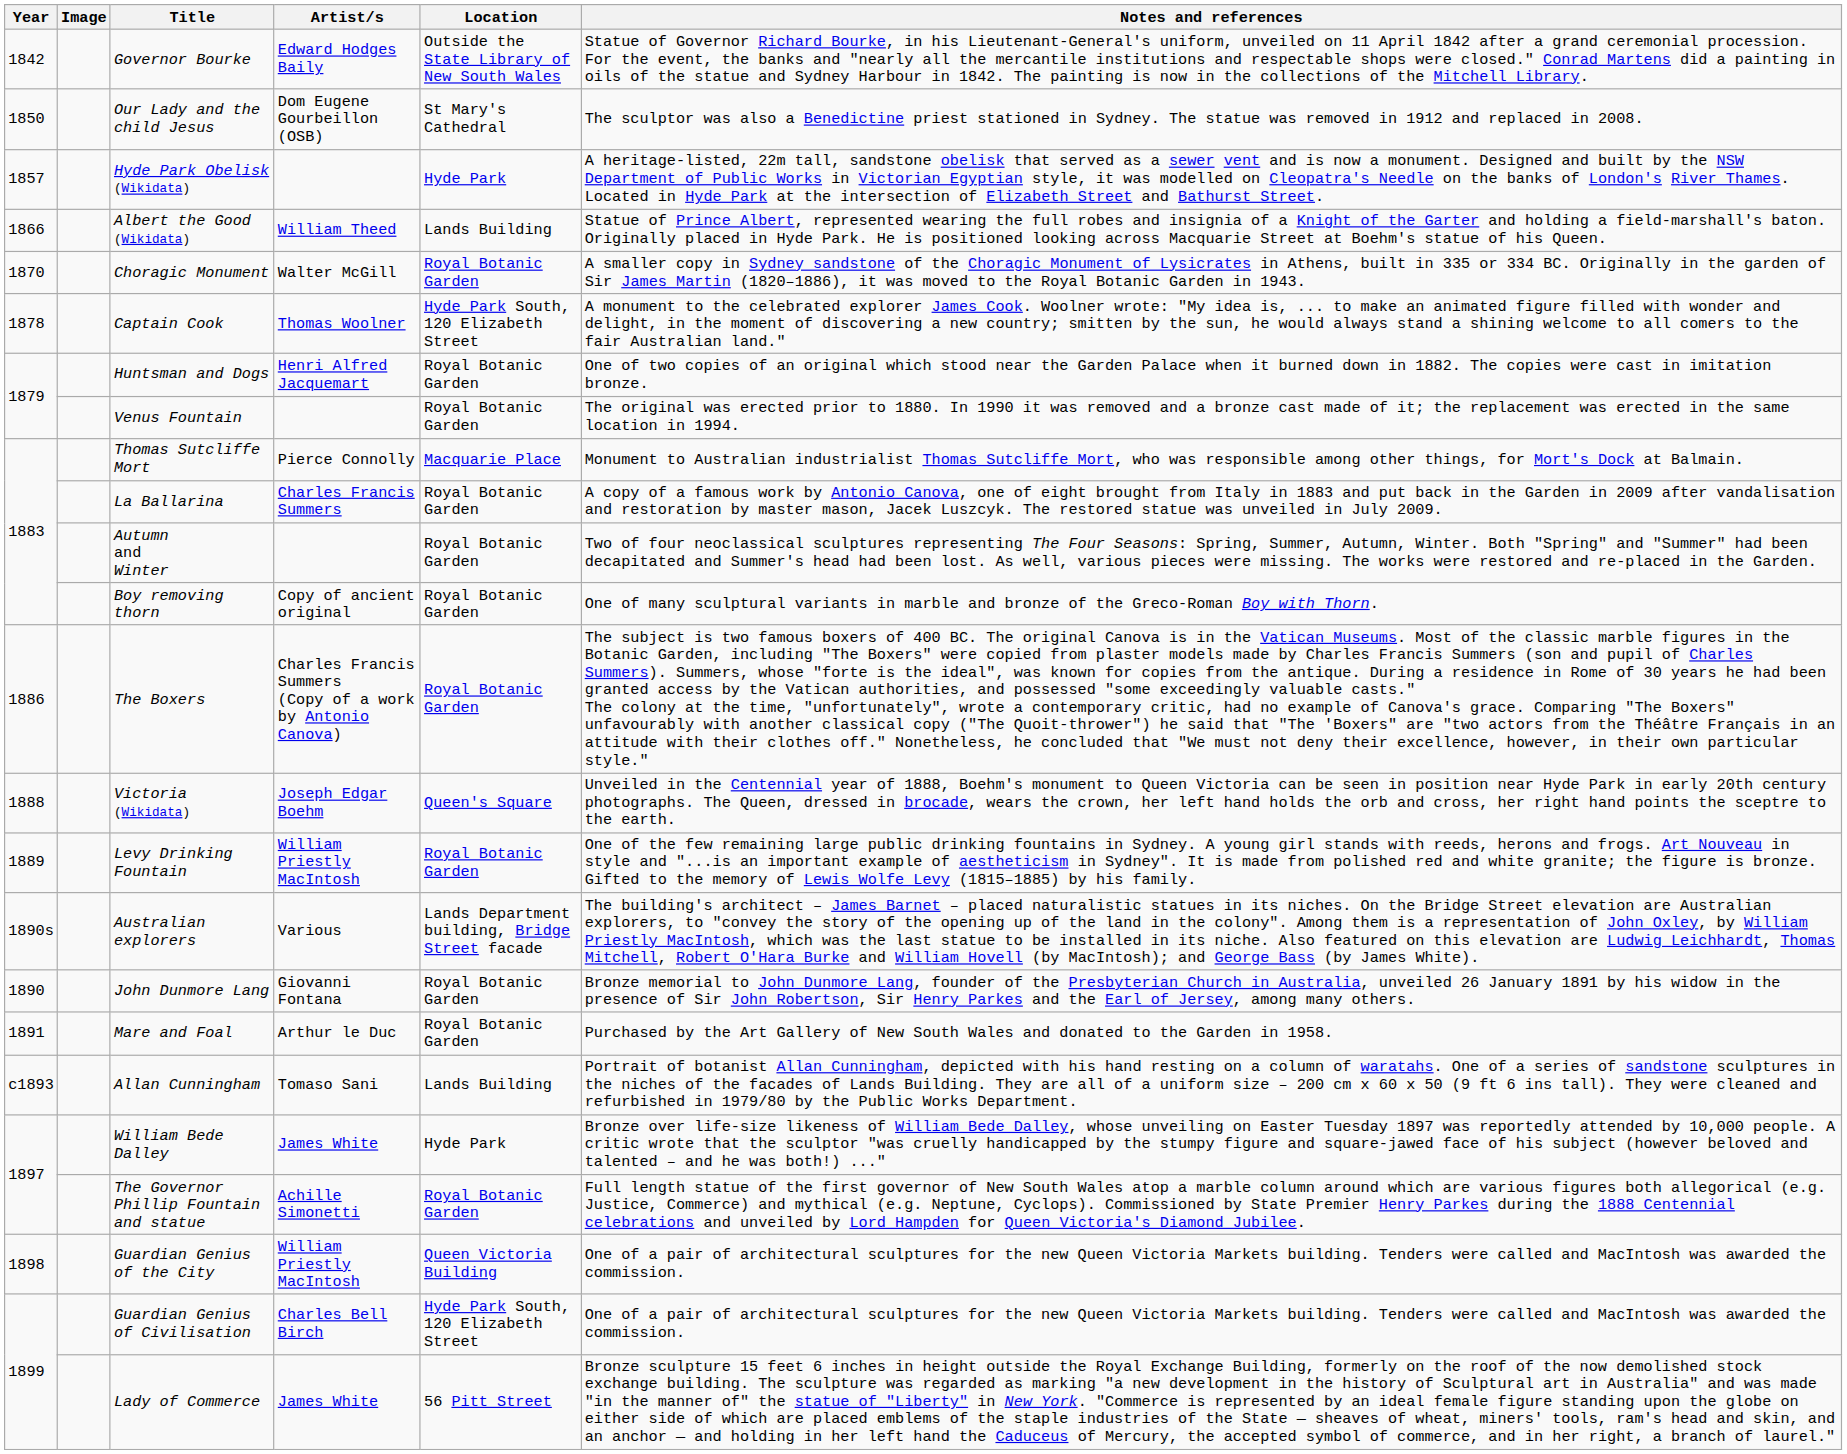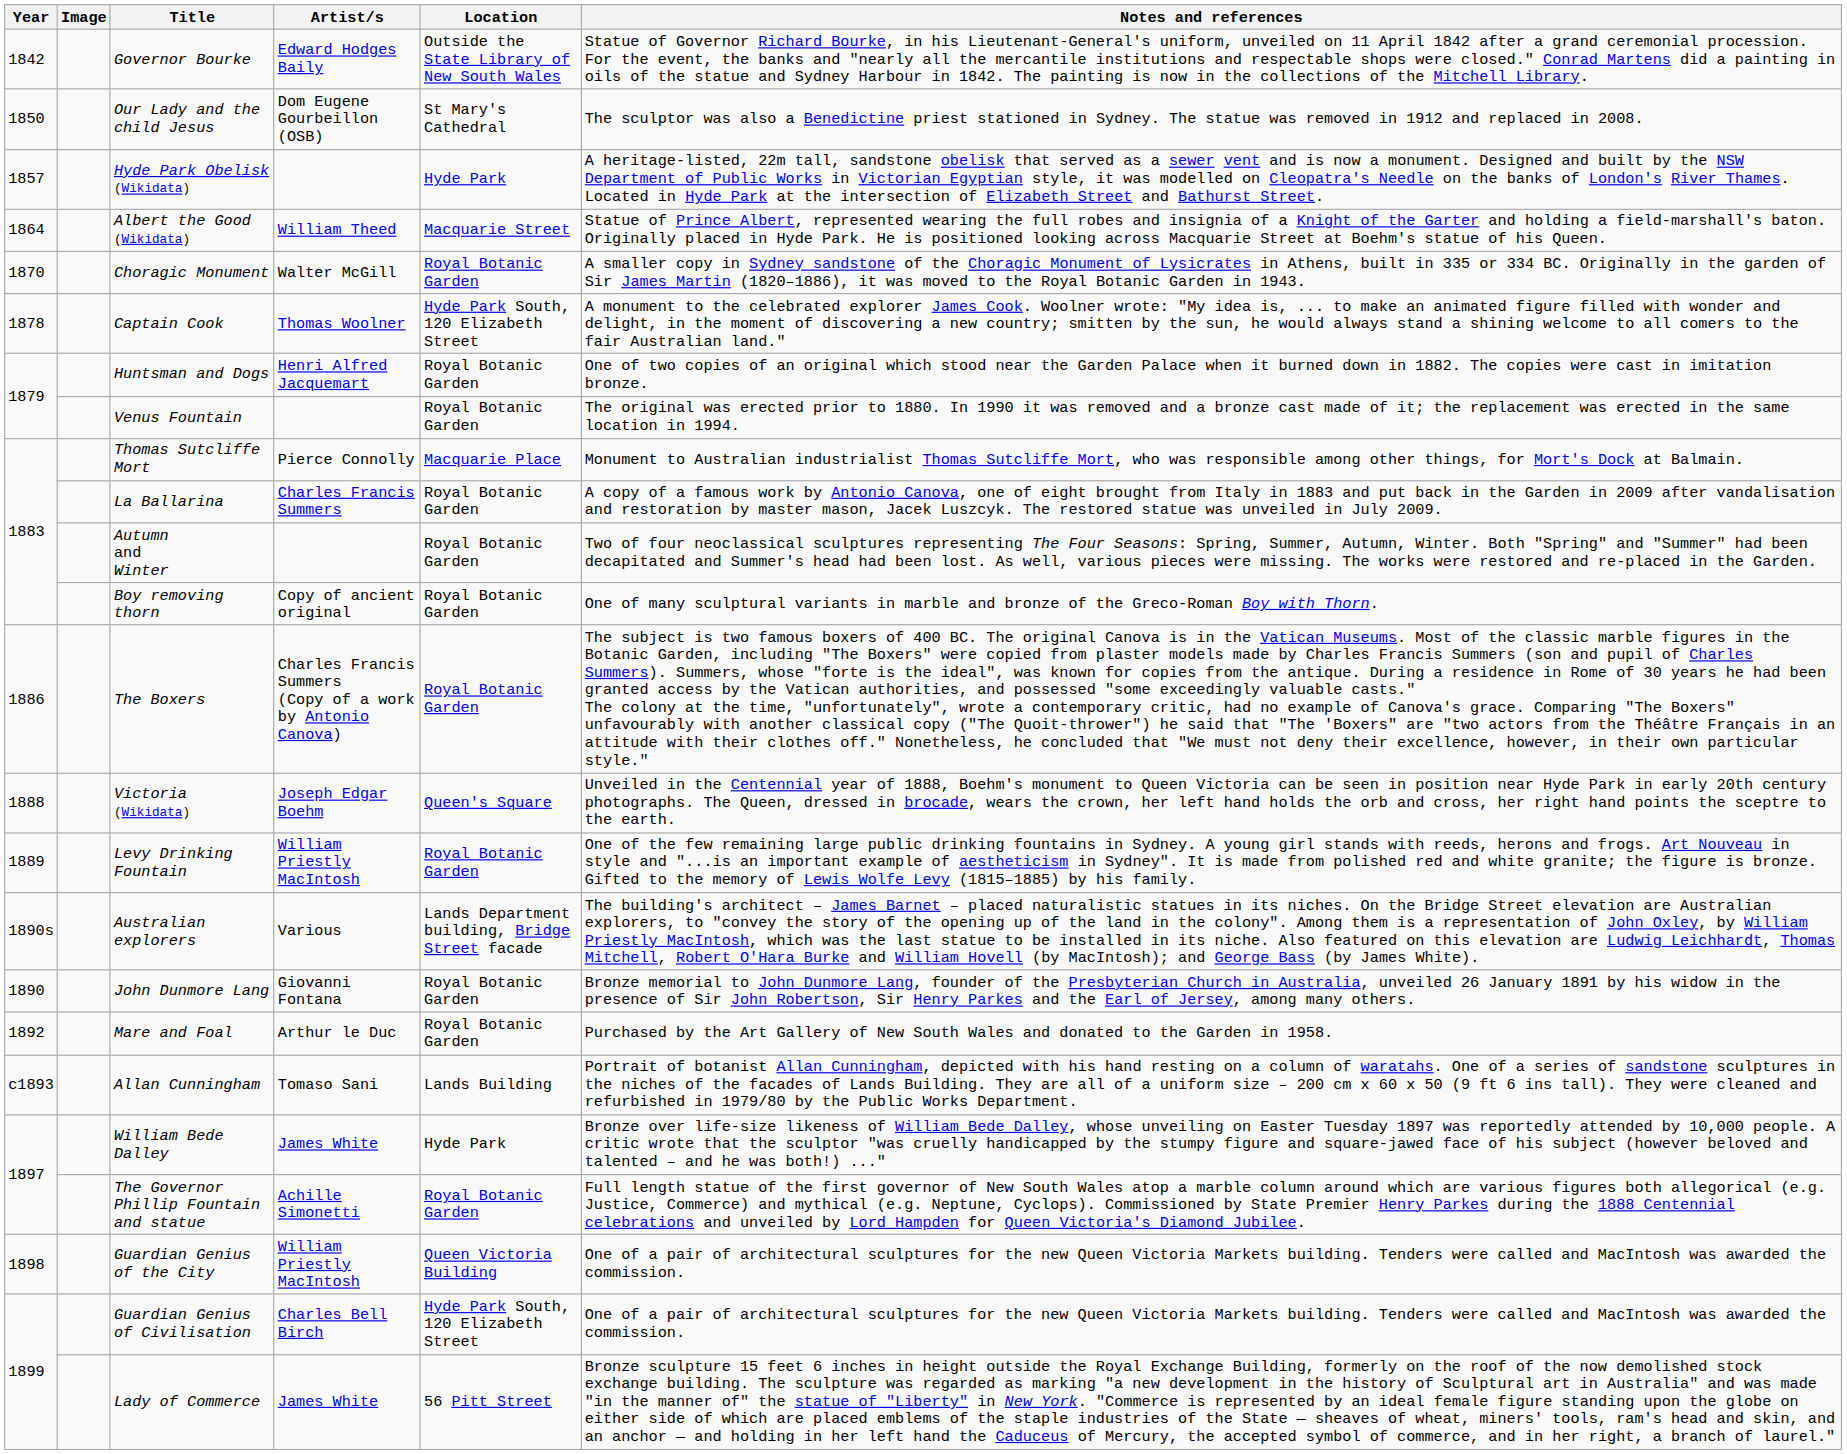 <table class="wikitable">
 <tr>
 <th>Year</th>
 <th>Image</th>
 <th>Title</th>
 <th>Artist/s</th>
 <th>Location</th>
 <th>Notes and references</th>
 </tr>
 <tr>
 <td>1842</td>
 <td></td>
 <td><em>Governor Bourke</em></td>
 <td><a href='#'>Edward Hodges Baily</a></td>
 <td>Outside the <a href='#'>State Library of New South Wales</a><br></td>
 <td>Statue of Governor <a href='#'>Richard Bourke</a>, in his Lieutenant-General's uniform, unveiled on 11 April 1842 after a grand ceremonial procession. For the event, the banks and "nearly all the mercantile institutions and respectable shops were closed." <a href='#'>Conrad Martens</a> did a painting in oils of the statue and Sydney Harbour in 1842. The painting is now in the collections of the <a href='#'>Mitchell Library</a>.</td>
 </tr>
 <tr>
 <td>1850</td>
 <td></td>
 <td><em>Our Lady and the child Jesus</em></td>
 <td>Dom Eugene Gourbeillon (OSB)</td>
 <td>St Mary's Cathedral<br></td>
 <td>The sculptor was also a <a href='#'>Benedictine</a> priest stationed in Sydney. The statue was removed in 1912 and replaced in 2008.</td>
 </tr>
 <tr>
 <td>1857</td>
 <td></td>
 <td><em><a href='#'>Hyde Park Obelisk</a></em><br><small>(<a href='#'>Wikidata</a>)</small></td>
 <td></td>
 <td><a href='#'>Hyde Park</a><br></td>
 <td>A heritage-listed, 22m tall, sandstone <a href='#'>obelisk</a> that served as a <a href='#'>sewer</a> <a href='#'>vent</a> and is now a monument. Designed and built by the <a href='#'>NSW Department of Public Works</a> in <a href='#'>Victorian Egyptian</a> style, it was modelled on <a href='#'>Cleopatra's Needle</a> on the banks of <a href='#'>London's</a> <a href='#'>River Thames</a>. Located in <a href='#'>Hyde Park</a> at the intersection of <a href='#'>Elizabeth Street</a> and <a href='#'>Bathurst Street</a>.</td>
 </tr>
 <tr>
-<td>1866</td>
+<td>1864</td>
 <td></td>
 <td><em>Albert the Good</em><br><small>(<a href='#'>Wikidata</a>)</small></td>
 <td><a href='#'>William Theed</a></td>
-<td>Lands Building</td>
+<td><a href='#'>Macquarie Street</a><br></td>
 <td>Statue of <a href='#'>Prince Albert</a>, represented wearing the full robes and insignia of a <a href='#'>Knight of the Garter</a> and holding a field-marshall's baton. Originally placed in Hyde Park. He is positioned looking across Macquarie Street at Boehm's statue of his Queen.</td>
 </tr>
 <tr>
 <td>1870</td>
 <td></td>
 <td><em>Choragic Monument</em></td>
 <td>Walter McGill</td>
 <td><a href='#'>Royal Botanic Garden</a><br></td>
 <td>A smaller copy in <a href='#'>Sydney sandstone</a> of the <a href='#'>Choragic Monument of Lysicrates</a> in Athens, built in 335 or 334 BC. Originally in the garden of Sir <a href='#'>James Martin</a> (1820–1886), it was moved to the Royal Botanic Garden in 1943.</td>
 </tr>
 <tr>
 <td>1878</td>
 <td></td>
 <td><em>Captain Cook</em></td>
 <td><a href='#'>Thomas Woolner</a></td>
 <td><a href='#'>Hyde Park</a> South, 120 Elizabeth Street<br></td>
 <td>A monument to the celebrated explorer <a href='#'>James Cook</a>. Woolner wrote: "My idea is, ... to make an animated figure filled with wonder and delight, in the moment of discovering a new country; smitten by the sun, he would always stand a shining welcome to all comers to the fair Australian land."</td>
 </tr>
 <tr>
 <td rowspan="2">1879</td>
 <td></td>
 <td><em>Huntsman and Dogs</em></td>
 <td><a href='#'>Henri Alfred Jacquemart</a></td>
 <td>Royal Botanic Garden<br></td>
 <td>One of two copies of an original which stood near the Garden Palace when it burned down in 1882. The copies were cast in imitation bronze.</td>
 </tr>
 <tr>
 <td></td>
 <td><em>Venus Fountain</em></td>
 <td></td>
 <td>Royal Botanic Garden <br></td>
 <td>The original was erected prior to 1880. In 1990 it was removed and a bronze cast made of it; the replacement was erected in the same location in 1994.</td>
 </tr>
 <tr>
 <td rowspan="4">1883</td>
 <td></td>
 <td><em>Thomas Sutcliffe Mort</em></td>
 <td>Pierce Connolly</td>
 <td><a href='#'>Macquarie Place</a><br></td>
 <td>Monument to Australian industrialist <a href='#'>Thomas Sutcliffe Mort</a>, who was responsible among other things, for <a href='#'>Mort's Dock</a> at Balmain.</td>
 </tr>
 <tr>
 <td></td>
 <td><em>La Ballarina</em></td>
 <td><a href='#'>Charles Francis Summers</a></td>
 <td>Royal Botanic Garden </td>
 <td>A copy of a famous work by <a href='#'>Antonio Canova</a>, one of eight brought from Italy in 1883 and put back in the Garden in 2009 after vandalisation and restoration by master mason, Jacek Luszcyk. The restored statue was unveiled in July 2009.</td>
 </tr>
 <tr>
 <td><br></td>
 <td><em>Autumn</em><br>and<br><em>Winter</em></td>
 <td></td>
 <td>Royal Botanic Garden</td>
 <td>Two of four neoclassical sculptures representing <em>The Four Seasons</em>: Spring, Summer, Autumn, Winter. Both "Spring" and "Summer" had been decapitated and Summer's head had been lost. As well, various pieces were missing. The works were restored and re-placed in the Garden.</td>
 </tr>
 <tr>
 <td></td>
 <td><em>Boy removing thorn</em></td>
 <td>Copy of ancient original</td>
 <td>Royal Botanic Garden<br></td>
 <td>One of many sculptural variants in marble and bronze of the Greco-Roman <em><a href='#'>Boy with Thorn</a></em>.</td>
 </tr>
 <tr>
 <td>1886</td>
 <td><br></td>
 <td><em>The Boxers</em></td>
 <td>Charles Francis Summers<br>(Copy of a work by <a href='#'>Antonio Canova</a>)</td>
 <td><a href='#'>Royal Botanic Garden</a></td>
 <td>The subject is two famous boxers of 400 BC. The original Canova is in the <a href='#'>Vatican Museums</a>. Most of the classic marble figures in the Botanic Garden, including "The Boxers" were copied from plaster models made by Charles Francis Summers (son and pupil of <a href='#'>Charles Summers</a>). Summers, whose  "forte is the ideal", was known for copies from the antique. During a residence in Rome of 30 years he had been granted access by the Vatican authorities, and possessed "some exceedingly valuable casts."<br>The colony at the time, "unfortunately", wrote a contemporary critic, had no example of Canova's grace. Comparing "The Boxers" unfavourably with another classical copy ("The Quoit-thrower") he said that "The 'Boxers" are "two actors from the Théâtre Français in an attitude with their clothes off." Nonetheless, he concluded that "We must not deny their excellence, however, in their own particular style."</td>
 </tr>
 <tr>
 <td>1888</td>
 <td></td>
 <td><em>Victoria</em><br><small>(<a href='#'>Wikidata</a>)</small></td>
 <td><a href='#'>Joseph Edgar Boehm</a></td>
 <td><a href='#'>Queen's Square</a><br></td>
 <td>Unveiled in the <a href='#'>Centennial</a> year of 1888, Boehm's monument to Queen Victoria can be seen in position near Hyde Park in early 20th century photographs. The Queen, dressed in <a href='#'>brocade</a>, wears the crown, her left hand holds the orb and cross, her right hand points the sceptre to the earth.</td>
 </tr>
 <tr>
 <td>1889</td>
 <td></td>
 <td><em>Levy Drinking Fountain</em></td>
 <td><a href='#'>William Priestly MacIntosh</a></td>
 <td><a href='#'>Royal Botanic Garden</a><br></td>
 <td>One of the few remaining large public drinking fountains in Sydney. A young girl stands with reeds, herons and frogs. <a href='#'>Art Nouveau</a> in style and "...is an important example of <a href='#'>aestheticism</a> in Sydney".  It is made from polished red and white granite; the figure is bronze. Gifted to the memory of <a href='#'>Lewis Wolfe Levy</a> (1815–1885) by his family.</td>
 </tr>
 <tr>
 <td>1890s</td>
 <td></td>
 <td><em>Australian explorers</em></td>
 <td>Various</td>
 <td>Lands Department building, <a href='#'>Bridge Street</a> facade<br></td>
 <td>The building's architect – <a href='#'>James Barnet</a> – placed naturalistic statues in its niches. On the Bridge Street elevation are Australian explorers, to "convey the story of the opening up of the land in the colony". Among them is a representation of <a href='#'>John Oxley</a>, by <a href='#'>William Priestly MacIntosh</a>, which was the last statue to be installed in its niche. Also featured on this elevation are <a href='#'>Ludwig Leichhardt</a>, <a href='#'>Thomas Mitchell</a>, <a href='#'>Robert O'Hara Burke</a> and <a href='#'>William Hovell</a> (by MacIntosh); and <a href='#'>George Bass</a> (by James White).</td>
 </tr>
 <tr>
 <td>1890</td>
 <td></td>
 <td><em>John Dunmore Lang</em></td>
 <td>Giovanni Fontana</td>
 <td>Royal Botanic Garden <br></td>
 <td>Bronze memorial to <a href='#'>John Dunmore Lang</a>, founder of the <a href='#'>Presbyterian Church in Australia</a>, unveiled 26 January 1891 by his widow in the presence of Sir <a href='#'>John Robertson</a>, Sir <a href='#'>Henry Parkes</a> and the <a href='#'>Earl of Jersey</a>, among many others.</td>
 </tr>
 <tr>
-<td>1891</td>
+<td>1892</td>
 <td></td>
 <td><em>Mare and Foal</em></td>
 <td>Arthur le Duc</td>
 <td>Royal Botanic Garden<br></td>
 <td>Purchased by the Art Gallery of New South Wales and donated to the Garden in 1958.</td>
 </tr>
 <tr>
 <td>c1893</td>
 <td></td>
 <td><em>Allan Cunningham</em></td>
 <td>Tomaso Sani</td>
 <td>Lands Building</td>
 <td>Portrait of botanist <a href='#'>Allan Cunningham</a>, depicted with his hand resting on a column of <a href='#'>waratahs</a>. One of a series of <a href='#'>sandstone</a> sculptures in the niches of the facades of Lands Building. They are all of a uniform size – 200 cm x 60 x 50 (9 ft 6 ins tall). They were cleaned and refurbished in 1979/80 by the Public Works Department.</td>
 </tr>
 <tr>
 <td rowspan="2">1897</td>
 <td></td>
 <td><em>William Bede Dalley</em></td>
 <td><a href='#'>James White</a></td>
 <td>Hyde Park</td>
 <td>Bronze over life-size likeness of <a href='#'>William Bede Dalley</a>, whose unveiling on Easter Tuesday 1897 was reportedly attended by 10,000 people. A critic wrote that the sculptor "was cruelly handicapped by the stumpy figure and square-jawed face of his subject (however beloved and talented – and he was both!) ..."</td>
 </tr>
 <tr>
 <td></td>
 <td><em>The Governor Phillip Fountain and statue</em></td>
 <td><a href='#'>Achille Simonetti</a></td>
 <td><a href='#'>Royal Botanic Garden</a> </td>
 <td>Full length statue of the first governor of New South Wales atop a marble column around which are various figures both allegorical (e.g. Justice, Commerce) and mythical (e.g. Neptune, Cyclops). Commissioned by State Premier <a href='#'>Henry Parkes</a> during the <a href='#'>1888 Centennial celebrations</a> and unveiled by <a href='#'>Lord Hampden</a> for <a href='#'>Queen Victoria's Diamond Jubilee</a>.</td>
 </tr>
 <tr>
 <td>1898</td>
 <td></td>
 <td><em>Guardian Genius of the City</em></td>
 <td><a href='#'>William Priestly MacIntosh</a></td>
 <td><a href='#'>Queen Victoria Building</a><br></td>
 <td>One of a pair of architectural sculptures for the new Queen Victoria Markets building. Tenders were called and MacIntosh was awarded the commission.</td>
 </tr>
 <tr>
 <td rowspan="2">1899</td>
 <td></td>
 <td><em>Guardian Genius of Civilisation</em></td>
 <td><a href='#'>Charles Bell Birch</a></td>
 <td><a href='#'>Hyde Park</a> South, 120 Elizabeth Street<br></td>
 <td>One of a pair of architectural sculptures for the new Queen Victoria Markets building. Tenders were called and MacIntosh was awarded the commission.</td>
 </tr>
 <tr>
 <td></td>
 <td><em>Lady of Commerce</em></td>
 <td><a href='#'>James White</a></td>
 <td>56 <a href='#'>Pitt Street</a></td>
 <td>Bronze sculpture 15 feet 6 inches in height outside the Royal Exchange Building, formerly on the roof of the now demolished stock exchange building. The sculpture was regarded as marking "a new development in the history of Sculptural art in Australia" and was made "in the manner of" the <a href='#'>statue of "Liberty"</a> in <em><a href='#'>New York</a></em>. "Commerce is represented by an ideal female figure standing upon the globe on either side of which are placed emblems of the staple industries of the State — sheaves of wheat, miners' tools, ram's head and skin, and an anchor — and holding in her left hand the <a href='#'>Caduceus</a> of Mercury, the accepted symbol of commerce, and in her right, a branch of laurel."</td>
 </tr>
 </table>
